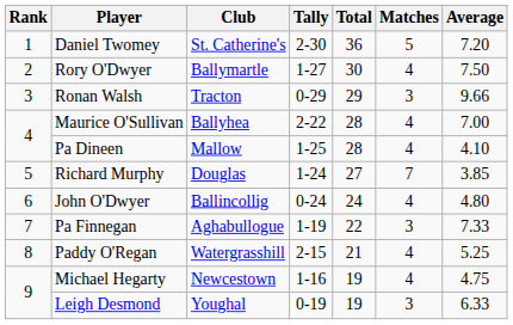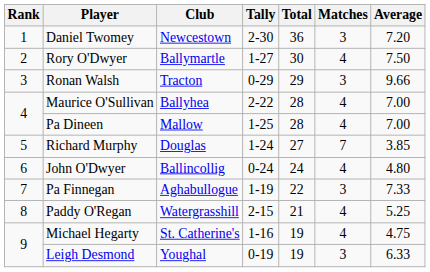 <table class="wikitable">
 <tr>
 <th>Rank</th>
 <th>Player</th>
 <th>Club</th>
 <th>Tally</th>
 <th>Total</th>
 <th>Matches</th>
 <th>Average</th>
 </tr>
 <tr>
 <td rowspan=1 align=center>1</td>
 <td>Daniel Twomey</td>
-<td><a href='#'>St. Catherine's</a></td>
+<td><a href='#'>Newcestown</a></td>
 <td align=center>2-30</td>
 <td align=center>36</td>
-<td align=center>5</td>
+<td align=center>3</td>
 <td align=center>7.20</td>
 </tr>
 <tr>
 <td rowspan=1 align=center>2</td>
 <td>Rory O'Dwyer</td>
 <td><a href='#'>Ballymartle</a></td>
 <td align=center>1-27</td>
 <td align=center>30</td>
 <td align=center>4</td>
 <td align=center>7.50</td>
 </tr>
 <tr>
 <td rowspan=1 align=center>3</td>
 <td>Ronan Walsh</td>
 <td><a href='#'>Tracton</a></td>
 <td align=center>0-29</td>
 <td align=center>29</td>
 <td align=center>3</td>
 <td align=center>9.66</td>
 </tr>
 <tr>
 <td rowspan=2 align=center>4</td>
 <td>Maurice O'Sullivan</td>
 <td><a href='#'>Ballyhea</a></td>
 <td align=center>2-22</td>
 <td align=center>28</td>
 <td align=center>4</td>
 <td align=center>7.00</td>
 </tr>
 <tr>
 <td>Pa Dineen</td>
 <td><a href='#'>Mallow</a></td>
 <td align=center>1-25</td>
 <td align=center>28</td>
 <td align=center>4</td>
-<td align=center>4.10</td>
+<td align=center>7.00</td>
 </tr>
 <tr>
 <td rowspan=1 align=center>5</td>
 <td>Richard Murphy</td>
 <td><a href='#'>Douglas</a></td>
 <td align=center>1-24</td>
 <td align=center>27</td>
 <td align=center>7</td>
 <td align=center>3.85</td>
 </tr>
 <tr>
 <td rowspan=1 align=center>6</td>
 <td>John O'Dwyer</td>
 <td><a href='#'>Ballincollig</a></td>
 <td align=center>0-24</td>
 <td align=center>24</td>
 <td align=center>4</td>
 <td align=center>4.80</td>
 </tr>
 <tr>
 <td rowspan=1 align=center>7</td>
 <td>Pa Finnegan</td>
 <td><a href='#'>Aghabullogue</a></td>
 <td align=center>1-19</td>
 <td align=center>22</td>
 <td align=center>3</td>
 <td align=center>7.33</td>
 </tr>
 <tr>
 <td rowspan=1 align=center>8</td>
 <td>Paddy O'Regan</td>
 <td><a href='#'>Watergrasshill</a></td>
 <td align=center>2-15</td>
 <td align=center>21</td>
 <td align=center>4</td>
 <td align=center>5.25</td>
 </tr>
 <tr>
 <td rowspan=2 align=center>9</td>
 <td>Michael Hegarty</td>
-<td><a href='#'>Newcestown</a></td>
+<td><a href='#'>St. Catherine's</a></td>
 <td align=center>1-16</td>
 <td align=center>19</td>
 <td align=center>4</td>
 <td align=center>4.75</td>
 </tr>
 <tr>
 <td><a href='#'>Leigh Desmond</a></td>
 <td><a href='#'>Youghal</a></td>
 <td align=center>0-19</td>
 <td align=center>19</td>
 <td align=center>3</td>
 <td align=center>6.33</td>
 </tr>
 </table>
